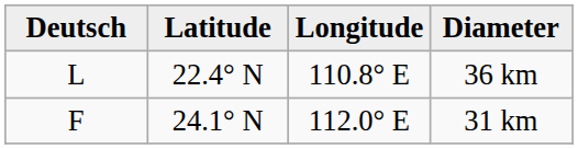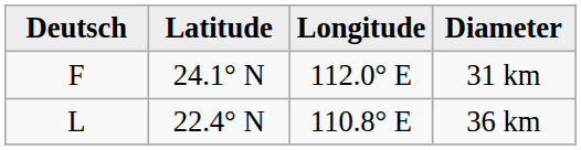 <table class="wikitable">
 <tr>
 <th width="25%" style="background:#eeeeee;">Deutsch</th>
 <th width="25%" style="background:#eeeeee;">Latitude</th>
 <th width="25%" style="background:#eeeeee;">Longitude</th>
 <th width="25%" style="background:#eeeeee;">Diameter</th>
 </tr>
 <tr>
+<td align="center">F</td>
+<td align="center">24.1° N</td>
+<td align="center">112.0° E</td>
+<td align="center">31 km</td>
+</tr>
+<tr>
 <td align="center">L</td>
 <td align="center">22.4° N</td>
 <td align="center">110.8° E</td>
 <td align="center">36 km</td>
 </tr>
-<tr>
-<td align="center">F</td>
-<td align="center">24.1° N</td>
-<td align="center">112.0° E</td>
-<td align="center">31 km</td>
-</tr>
 </table>
